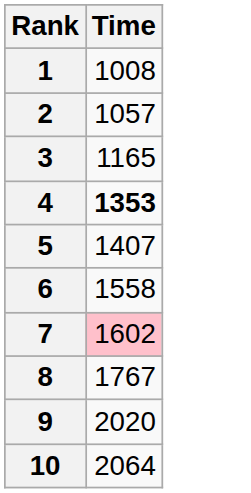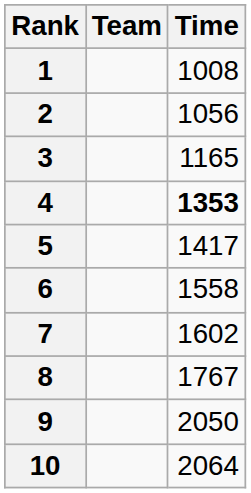 <table class="wikitable">
 <tr>
 <th scope="col">Rank</th>
+<th scope="col">Team</th>
 <th scope="col">Time</th>
 </tr>
 <tr>
 <th scope="row">1</th>
+<td></td>
 <td style="text-align:right;">1008</td>
 </tr>
 <tr>
 <th scope="row">2</th>
-<td style="text-align:right;">1057</td>
+<td></td>
+<td style="text-align:right;">1056</td>
 </tr>
 <tr>
 <th scope="row">3</th>
+<td></td>
 <td style="text-align:right;">1165</td>
 </tr>
 <tr>
 <th scope="row">4</th>
+<td></td>
 <td style="text-align:right;"><strong>1353</strong></td>
 </tr>
 <tr>
 <th scope="row">5</th>
-<td style="text-align:right;">1407</td>
+<td></td>
+<td style="text-align:right;">1417</td>
 </tr>
 <tr>
 <th scope="row">6</th>
+<td></td>
 <td style="text-align:right;">1558</td>
 </tr>
 <tr>
 <th scope="row">7</th>
-<td style="background: pink; text-align:right;">1602</td>
+<td></td>
+<td style="text-align:right;">1602</td>
 </tr>
 <tr>
 <th scope="row">8</th>
+<td></td>
 <td style="text-align:right;">1767</td>
 </tr>
 <tr>
 <th scope="row">9</th>
-<td style="text-align:right;">2020</td>
+<td></td>
+<td style="text-align:right;">2050</td>
 </tr>
 <tr>
 <th scope="row">10</th>
+<td></td>
 <td style="text-align:right;">2064</td>
 </tr>
 </table>
